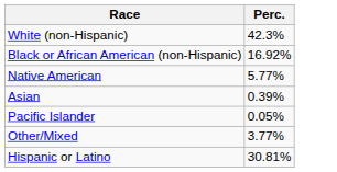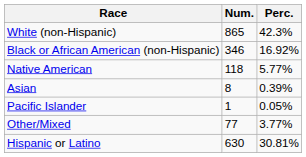 <table class="wikitable">
 <tr>
 <th>Race</th>
+<th>Num.</th>
 <th>Perc.</th>
 </tr>
 <tr>
 <td><a href='#'>White</a> (non-Hispanic)</td>
+<td>865</td>
 <td>42.3%</td>
 </tr>
 <tr>
 <td><a href='#'>Black or African American</a> (non-Hispanic)</td>
+<td>346</td>
 <td>16.92%</td>
 </tr>
 <tr>
 <td><a href='#'>Native American</a></td>
+<td>118</td>
 <td>5.77%</td>
 </tr>
 <tr>
 <td><a href='#'>Asian</a></td>
+<td>8</td>
 <td>0.39%</td>
 </tr>
 <tr>
 <td><a href='#'>Pacific Islander</a></td>
+<td>1</td>
 <td>0.05%</td>
 </tr>
 <tr>
 <td><a href='#'>Other/Mixed</a></td>
+<td>77</td>
 <td>3.77%</td>
 </tr>
 <tr>
 <td><a href='#'>Hispanic</a> or <a href='#'>Latino</a></td>
+<td>630</td>
 <td>30.81%</td>
 </tr>
 </table>
